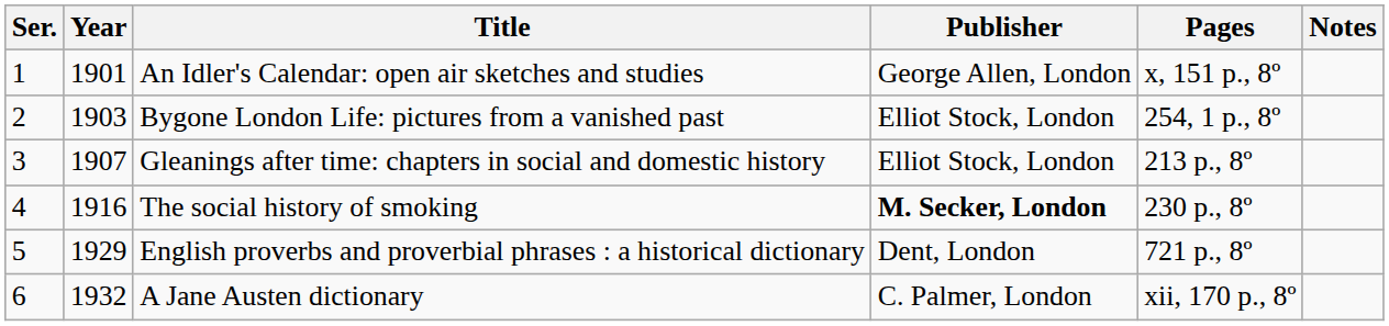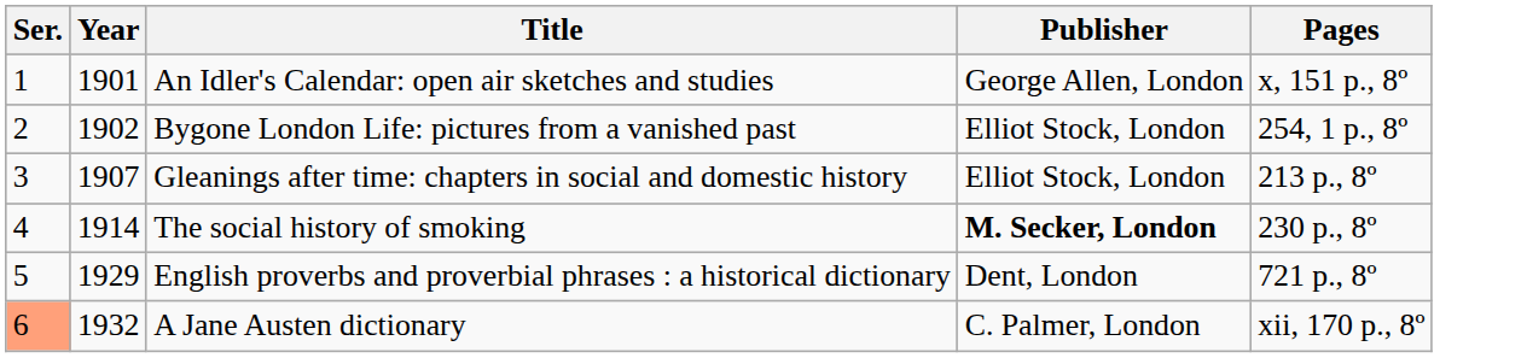 <table class="wikitable sortable">
 <tr>
 <th>Ser.</th>
 <th>Year</th>
 <th>Title</th>
 <th>Publisher</th>
 <th>Pages</th>
-<th>Notes</th>
 </tr>
 <tr>
 <td>1</td>
 <td>1901</td>
 <td>An Idler's Calendar: open air sketches and studies</td>
 <td>George Allen,  London</td>
 <td>x, 151 p., 8º</td>
-<td></td>
 </tr>
 <tr>
 <td>2</td>
-<td>1903</td>
+<td>1902</td>
 <td>Bygone London Life: pictures from a vanished past</td>
 <td>Elliot Stock,  London</td>
 <td>254, 1 p., 8º</td>
-<td></td>
 </tr>
 <tr>
 <td>3</td>
 <td>1907</td>
 <td>Gleanings after time: chapters in social and domestic history</td>
 <td>Elliot Stock,  London</td>
 <td>213 p., 8º</td>
-<td></td>
 </tr>
 <tr>
 <td>4</td>
-<td>1916</td>
+<td>1914</td>
 <td>The social history of smoking</td>
 <td><strong>M. Secker,  London</strong></td>
 <td>230 p., 8º</td>
-<td></td>
 </tr>
 <tr>
 <td>5</td>
 <td>1929</td>
 <td>English proverbs and proverbial phrases : a historical dictionary</td>
 <td>Dent,  London</td>
 <td>721 p., 8º</td>
-<td></td>
 </tr>
 <tr>
-<td>6</td>
+<td style="background: lightsalmon;">6</td>
 <td>1932</td>
 <td>A Jane Austen dictionary</td>
 <td>C. Palmer,  London</td>
 <td>xii, 170 p., 8º</td>
-<td></td>
 </tr>
 </table>
